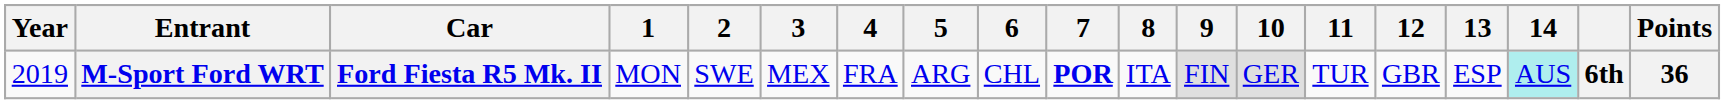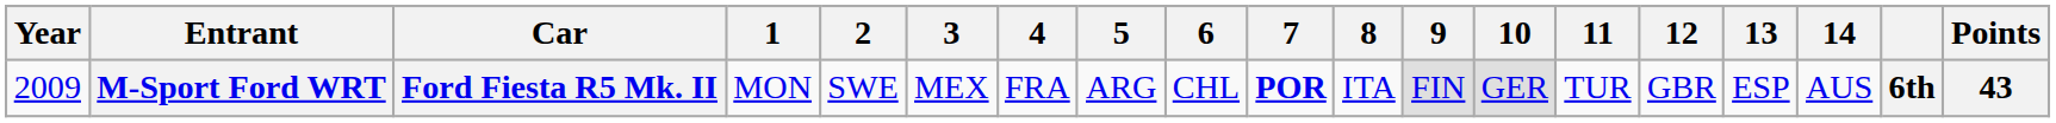 <table class="wikitable" style="text-align:center; font-size:85%">
 <tr>
 <th>Year</th>
 <th>Entrant</th>
 <th>Car</th>
 <th>1</th>
 <th>2</th>
 <th>3</th>
 <th>4</th>
 <th>5</th>
 <th>6</th>
 <th>7</th>
 <th>8</th>
 <th>9</th>
 <th>10</th>
 <th>11</th>
 <th>12</th>
 <th>13</th>
 <th>14</th>
 <th></th>
 <th>Points</th>
 </tr>
 <tr>
-<td><a href='#'>2019</a></td>
+<td><a href='#'>2009</a></td>
 <th nowrap><a href='#'>M-Sport Ford WRT</a></th>
 <th nowrap><a href='#'>Ford Fiesta R5 Mk. II</a></th>
 <td><a href='#'>MON</a></td>
 <td><a href='#'>SWE</a></td>
 <td><a href='#'>MEX</a></td>
 <td><a href='#'>FRA</a></td>
 <td><a href='#'>ARG</a></td>
 <td><a href='#'>CHL</a></td>
 <td><strong><a href='#'>POR</a></strong></td>
 <td><a href='#'>ITA</a></td>
 <td style="background:#dfdfdf;"><a href='#'>FIN</a><br></td>
 <td style="background:#dfdfdf;"><a href='#'>GER</a><br></td>
 <td><a href='#'>TUR</a></td>
 <td><a href='#'>GBR</a></td>
 <td><a href='#'>ESP</a></td>
-<td style="background: paleturquoise;"><a href='#'>AUS</a><br></td>
+<td><a href='#'>AUS</a><br></td>
 <th>6th</th>
-<th>36</th>
+<th>43</th>
 </tr>
 </table>
